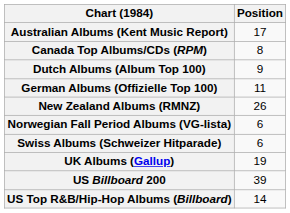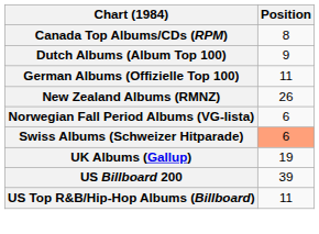 <table class="wikitable sortable plainrowheaders" style="text-align:center">
 <tr>
 <th scope="col">Chart (1984)</th>
 <th scope="col">Position</th>
-</tr>
-<tr>
-<th scope="row">Australian Albums (Kent Music Report)</th>
-<td>17</td>
 </tr>
 <tr>
 <th scope="row">Canada Top Albums/CDs (<em>RPM</em>)</th>
 <td>8</td>
 </tr>
 <tr>
 <th scope="row">Dutch Albums (Album Top 100)</th>
 <td>9</td>
 </tr>
 <tr>
 <th scope="row">German Albums (Offizielle Top 100)</th>
 <td>11</td>
 </tr>
 <tr>
 <th scope="row">New Zealand Albums (RMNZ)</th>
 <td>26</td>
 </tr>
 <tr>
 <th scope="row">Norwegian Fall Period Albums (VG-lista)</th>
 <td>6</td>
 </tr>
 <tr>
 <th scope="row">Swiss Albums (Schweizer Hitparade)</th>
-<td>6</td>
+<td style="background: lightsalmon;">6</td>
 </tr>
 <tr>
 <th scope="row">UK Albums (<a href='#'>Gallup</a>)</th>
 <td>19</td>
 </tr>
 <tr>
 <th scope="row">US <em>Billboard</em> 200</th>
 <td>39</td>
 </tr>
 <tr>
 <th scope="row">US Top R&B/Hip-Hop Albums (<em>Billboard</em>)</th>
-<td>14</td>
+<td>11</td>
 </tr>
 </table>
